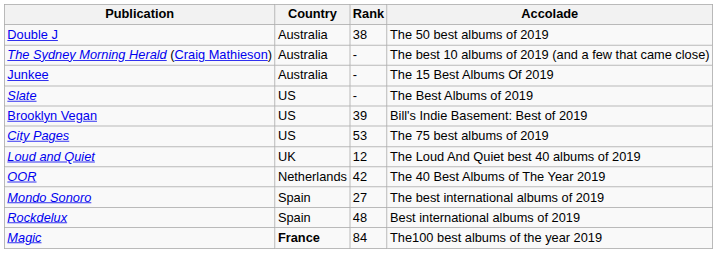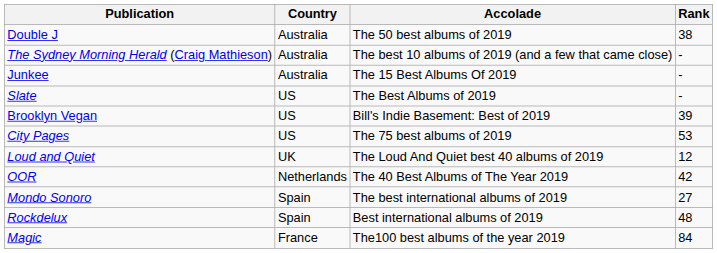 <table class="wikitable sortable">
 <tr>
 <th>Publication</th>
 <th>Country</th>
+<th>Accolade</th>
 <th>Rank</th>
-<th>Accolade</th>
 </tr>
 <tr>
 <td><a href='#'>Double J</a></td>
 <td>Australia</td>
+<td>The 50 best albums of 2019</td>
 <td>38</td>
-<td>The 50 best albums of 2019</td>
 </tr>
 <tr>
 <td><em><a href='#'>The Sydney Morning Herald</a></em> (<a href='#'>Craig Mathieson</a>)</td>
 <td>Australia</td>
+<td>The best 10 albums of 2019 (and a few that came close)</td>
 <td>-</td>
-<td>The best 10 albums of 2019 (and a few that came close)</td>
 </tr>
 <tr>
 <td><a href='#'>Junkee</a></td>
 <td>Australia</td>
+<td>The 15 Best Albums Of 2019</td>
 <td>-</td>
-<td>The 15 Best Albums Of 2019</td>
 </tr>
 <tr>
 <td><em><a href='#'>Slate</a></em></td>
 <td>US</td>
+<td>The Best Albums of 2019</td>
 <td>-</td>
-<td>The Best Albums of 2019</td>
 </tr>
 <tr>
 <td><a href='#'>Brooklyn Vegan</a></td>
 <td>US</td>
+<td>Bill's Indie Basement: Best of 2019</td>
 <td>39</td>
-<td>Bill's Indie Basement: Best of 2019</td>
 </tr>
 <tr>
 <td><em><a href='#'>City Pages</a></em></td>
 <td>US</td>
+<td>The 75 best albums of 2019</td>
 <td>53</td>
-<td>The 75 best albums of 2019</td>
 </tr>
 <tr>
 <td><em><a href='#'>Loud and Quiet</a></em></td>
 <td>UK</td>
+<td>The Loud And Quiet best 40 albums of 2019</td>
 <td>12</td>
-<td>The Loud And Quiet best 40 albums of 2019</td>
 </tr>
 <tr>
 <td><em><a href='#'>OOR</a></em></td>
 <td>Netherlands</td>
+<td>The 40 Best Albums of The Year 2019</td>
 <td>42</td>
-<td>The 40 Best Albums of The Year 2019</td>
 </tr>
 <tr>
 <td><em><a href='#'>Mondo Sonoro</a></em></td>
 <td>Spain</td>
+<td>The best international albums of 2019</td>
 <td>27</td>
-<td>The best international albums of 2019</td>
 </tr>
 <tr>
 <td><em><a href='#'>Rockdelux</a></em></td>
 <td>Spain</td>
+<td>Best international albums of 2019</td>
 <td>48</td>
-<td>Best international albums of 2019</td>
 </tr>
 <tr>
 <td><a href='#'><em>Magic</em></a></td>
-<td><strong>France</strong></td>
+<td>France</td>
+<td>The100 best albums of the year 2019</td>
 <td>84</td>
-<td>The100 best albums of the year 2019</td>
 </tr>
 </table>
